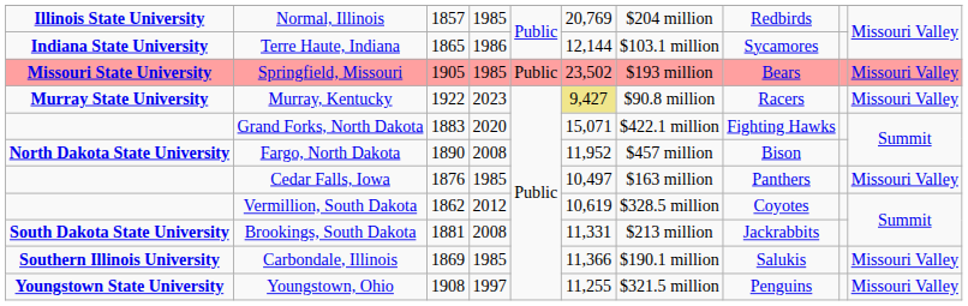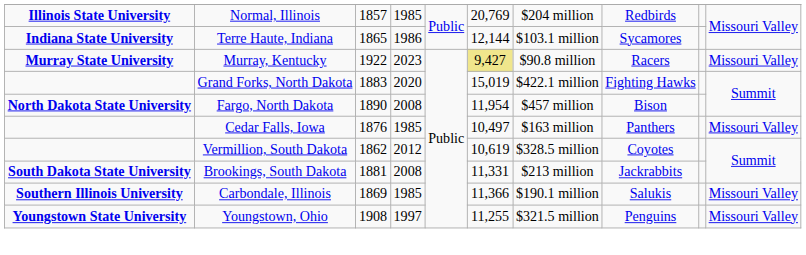 <table class="wikitable sortable" style="text-align: center;">
 <tr>
 </tr>
 <tr>
 <td><strong><a href='#'>Illinois State University</a></strong></td>
 <td><a href='#'>Normal, Illinois</a></td>
 <td>1857</td>
 <td>1985</td>
 <td rowspan="2"><a href='#'>Public</a></td>
 <td>20,769</td>
 <td>$204 million</td>
 <td><a href='#'>Redbirds</a></td>
 <td></td>
 <td rowspan="2"><a href='#'>Missouri Valley</a></td>
 </tr>
 <tr>
 <td><strong><a href='#'>Indiana State University</a></strong></td>
 <td><a href='#'>Terre Haute, Indiana</a></td>
 <td>1865</td>
 <td>1986</td>
 <td>12,144</td>
 <td>$103.1 million</td>
 <td><a href='#'>Sycamores</a></td>
 <td></td>
 </tr>
-<tr bgcolor=#ffa0a0>
-<td><strong><a href='#'>Missouri State University</a></strong></td>
-<td><a href='#'>Springfield, Missouri</a></td>
-<td>1905</td>
-<td>1985</td>
-<td>Public</td>
-<td>23,502</td>
-<td>$193 million</td>
-<td><a href='#'>Bears</a></td>
-<td></td>
-<td><a href='#'>Missouri Valley</a></td>
-</tr>
 <tr>
 <td><strong><a href='#'>Murray State University</a></strong></td>
 <td><a href='#'>Murray, Kentucky</a></td>
 <td>1922</td>
 <td>2023</td>
 <td rowspan=9>Public</td>
 <td style="background: khaki;">9,427</td>
 <td>$90.8 million</td>
 <td><a href='#'>Racers</a></td>
 <td></td>
 <td><a href='#'>Missouri Valley</a></td>
 </tr>
 <tr>
 <td><strong></strong></td>
 <td><a href='#'>Grand Forks, North Dakota</a></td>
 <td>1883</td>
 <td>2020</td>
-<td>15,071</td>
+<td>15,019</td>
 <td>$422.1 million</td>
 <td><a href='#'>Fighting Hawks</a></td>
 <td></td>
 <td rowspan="2"><a href='#'>Summit</a></td>
 </tr>
 <tr>
 <td><strong><a href='#'>North Dakota State University</a></strong></td>
 <td><a href='#'>Fargo, North Dakota</a></td>
 <td>1890</td>
 <td>2008</td>
-<td>11,952</td>
+<td>11,954</td>
 <td>$457 million</td>
 <td><a href='#'>Bison</a></td>
 <td></td>
 </tr>
 <tr>
 <td><strong></strong></td>
 <td><a href='#'>Cedar Falls, Iowa</a></td>
 <td>1876</td>
 <td>1985</td>
 <td>10,497</td>
 <td>$163 million</td>
 <td><a href='#'>Panthers</a></td>
 <td></td>
 <td><a href='#'>Missouri Valley</a></td>
 </tr>
 <tr>
 <td><strong></strong></td>
 <td><a href='#'>Vermillion, South Dakota</a></td>
 <td>1862</td>
 <td>2012</td>
 <td>10,619</td>
 <td>$328.5 million</td>
 <td><a href='#'>Coyotes</a></td>
 <td></td>
 <td rowspan="2"><a href='#'>Summit</a></td>
 </tr>
 <tr>
 <td><strong><a href='#'>South Dakota State University</a></strong></td>
 <td><a href='#'>Brookings, South Dakota</a></td>
 <td>1881</td>
 <td>2008</td>
 <td>11,331</td>
 <td>$213 million</td>
 <td><a href='#'>Jackrabbits</a></td>
 <td></td>
 </tr>
 <tr>
 <td><strong><a href='#'>Southern Illinois University</a></strong></td>
 <td><a href='#'>Carbondale, Illinois</a></td>
 <td>1869</td>
 <td>1985</td>
 <td>11,366</td>
 <td>$190.1 million</td>
 <td><a href='#'>Salukis</a></td>
 <td></td>
 <td><a href='#'>Missouri Valley</a></td>
 </tr>
 <tr>
 <td><strong><a href='#'>Youngstown State University</a></strong></td>
 <td><a href='#'>Youngstown, Ohio</a></td>
 <td>1908</td>
 <td>1997</td>
 <td>11,255</td>
 <td>$321.5 million</td>
 <td><a href='#'>Penguins</a></td>
 <td></td>
 <td><a href='#'>Missouri Valley</a></td>
 </tr>
 </table>
